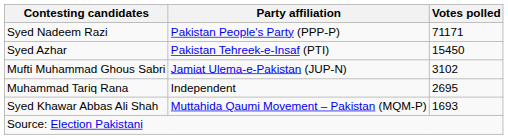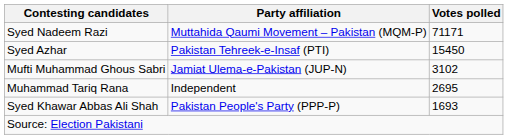 <table class="wikitable sortable">
 <tr>
 <th>Contesting candidates</th>
 <th>Party affiliation</th>
 <th>Votes polled</th>
 </tr>
 <tr>
 <td>Syed Nadeem Razi</td>
-<td><a href='#'>Pakistan People's Party</a> (PPP-P)</td>
+<td><a href='#'>Muttahida Qaumi Movement – Pakistan</a> (MQM-P)</td>
 <td>71171</td>
 </tr>
 <tr>
 <td>Syed Azhar</td>
 <td><a href='#'>Pakistan Tehreek-e-Insaf</a> (PTI)</td>
 <td>15450</td>
 </tr>
 <tr>
 <td>Mufti Muhammad Ghous Sabri</td>
 <td><a href='#'>Jamiat Ulema-e-Pakistan</a> (JUP-N)</td>
 <td>3102</td>
 </tr>
 <tr>
 <td>Muhammad Tariq Rana</td>
 <td>Independent</td>
 <td>2695</td>
 </tr>
 <tr>
 <td>Syed Khawar Abbas Ali Shah</td>
-<td><a href='#'>Muttahida Qaumi Movement – Pakistan</a> (MQM-P)</td>
+<td><a href='#'>Pakistan People's Party</a> (PPP-P)</td>
 <td>1693</td>
 </tr>
 <tr>
 <td colspan="3">Source: <a href='#'>Election Pakistani</a></td>
 </tr>
 </table>
